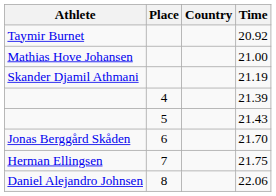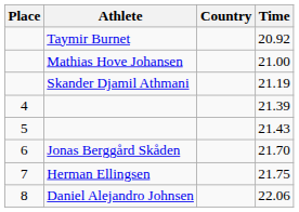 <table class="wikitable">
 <tr>
+<th>Place</th>
 <th>Athlete</th>
-<th>Place</th>
 <th>Country</th>
 <th>Time</th>
 </tr>
 <tr>
+<td align=center></td>
 <td><a href='#'>Taymir Burnet</a></td>
-<td align=center></td>
 <td></td>
 <td>20.92</td>
 </tr>
 <tr>
+<td align=center></td>
 <td><a href='#'>Mathias Hove Johansen</a></td>
-<td align=center></td>
 <td></td>
 <td>21.00</td>
 </tr>
 <tr>
+<td align=center></td>
 <td><a href='#'>Skander Djamil Athmani</a></td>
-<td align=center></td>
 <td></td>
 <td>21.19</td>
 </tr>
 <tr>
+<td align=center>4</td>
 <td></td>
-<td align=center>4</td>
 <td></td>
 <td>21.39</td>
 </tr>
 <tr>
+<td align=center>5</td>
 <td></td>
-<td align=center>5</td>
 <td></td>
 <td>21.43</td>
 </tr>
 <tr>
+<td align=center>6</td>
 <td><a href='#'>Jonas Berggård Skåden</a></td>
-<td align=center>6</td>
 <td></td>
 <td>21.70</td>
 </tr>
 <tr>
+<td align=center>7</td>
 <td><a href='#'>Herman Ellingsen</a></td>
-<td align=center>7</td>
 <td></td>
 <td>21.75</td>
 </tr>
 <tr>
+<td align=center>8</td>
 <td><a href='#'>Daniel Alejandro Johnsen</a></td>
-<td align=center>8</td>
 <td></td>
 <td>22.06</td>
 </tr>
 </table>
